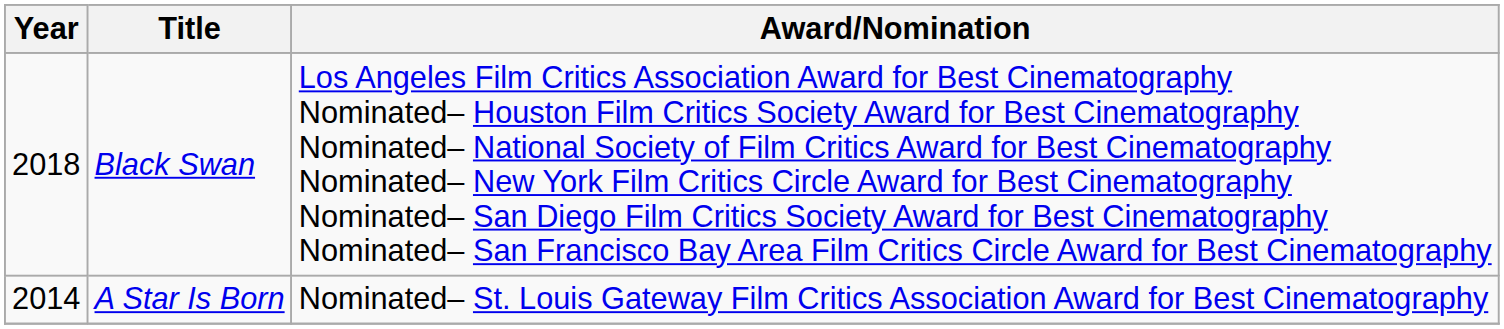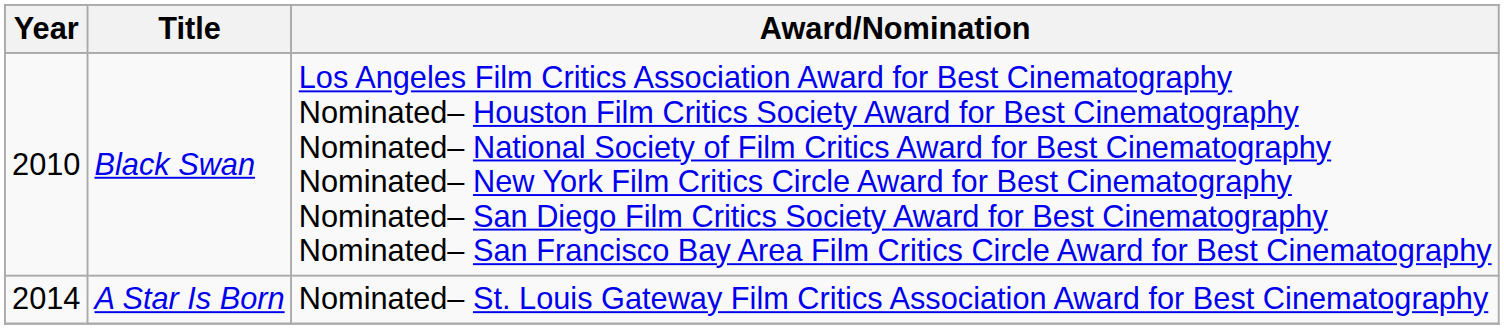 <table class="wikitable">
 <tr>
 <th>Year</th>
 <th>Title</th>
 <th>Award/Nomination</th>
 </tr>
 <tr>
-<td>2018</td>
+<td>2010</td>
 <td><em><a href='#'>Black Swan</a></em></td>
 <td><a href='#'>Los Angeles Film Critics Association Award for Best Cinematography</a><br>Nominated– <a href='#'>Houston Film Critics Society Award for Best Cinematography</a><br>Nominated– <a href='#'>National Society of Film Critics Award for Best Cinematography</a><br>Nominated– <a href='#'>New York Film Critics Circle Award for Best Cinematography</a><br>Nominated– <a href='#'>San Diego Film Critics Society Award for Best Cinematography</a><br>Nominated– <a href='#'>San Francisco Bay Area Film Critics Circle Award for Best Cinematography</a></td>
 </tr>
 <tr>
 <td>2014</td>
 <td><em><a href='#'>A Star Is Born</a></em></td>
 <td>Nominated– <a href='#'>St. Louis Gateway Film Critics Association Award for Best Cinematography</a></td>
 </tr>
 <tr>
 </tr>
 </table>
